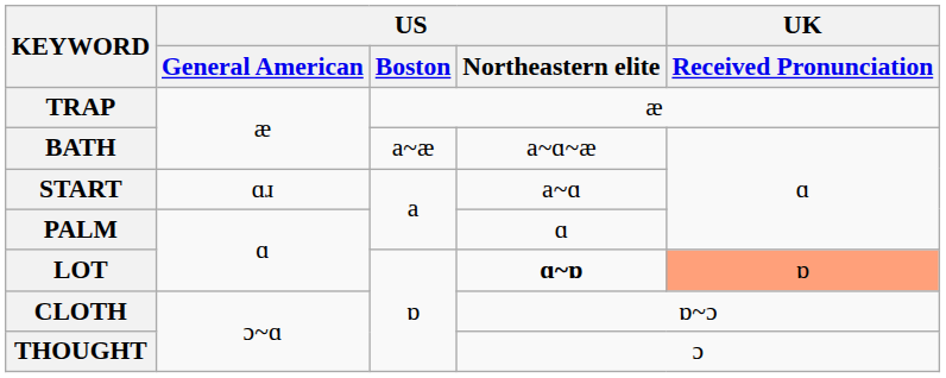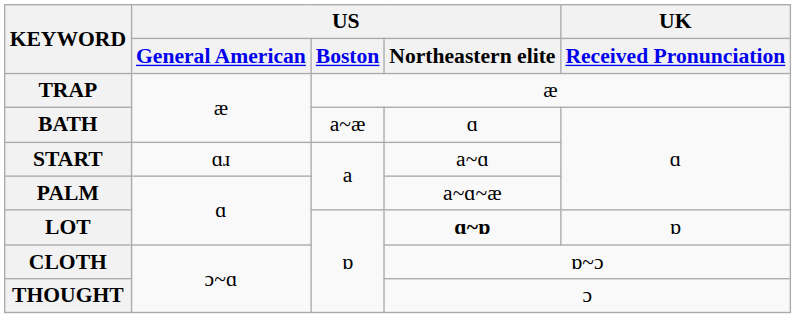 <table class="wikitable" style="text-align:center">
 <tr>
 <th rowspan="2">KEYWORD</th>
 <th colspan="3">US</th>
 <th colspan="1">UK</th>
 </tr>
 <tr>
 <th><a href='#'>General American</a></th>
 <th><a href='#'>Boston</a></th>
 <th>Northeastern elite</th>
 <th><a href='#'>Received Pronunciation</a></th>
 </tr>
 <tr>
 <th>TRAP</th>
 <td rowspan="2">æ</td>
 <td colspan="3">æ</td>
 </tr>
 <tr>
 <th>BATH</th>
 <td>a~æ</td>
-<td>a~ɑ~æ</td>
+<td>ɑ</td>
 <td rowspan="3">ɑ</td>
 </tr>
 <tr>
 <th>START</th>
 <td>ɑɹ</td>
 <td rowspan="2">a</td>
 <td>a~ɑ</td>
 </tr>
 <tr>
 <th>PALM</th>
 <td rowspan="2">ɑ</td>
-<td>ɑ</td>
+<td>a~ɑ~æ</td>
 </tr>
 <tr>
 <th>LOT</th>
 <td rowspan="3">ɒ</td>
 <td><strong>ɑ~ɒ</strong></td>
-<td style="background: lightsalmon;">ɒ</td>
+<td>ɒ</td>
 </tr>
 <tr>
 <th>CLOTH</th>
 <td rowspan="2">ɔ~ɑ</td>
 <td colspan="2">ɒ~ɔ</td>
 </tr>
 <tr>
 <th>THOUGHT</th>
 <td colspan="2">ɔ</td>
 </tr>
 </table>
